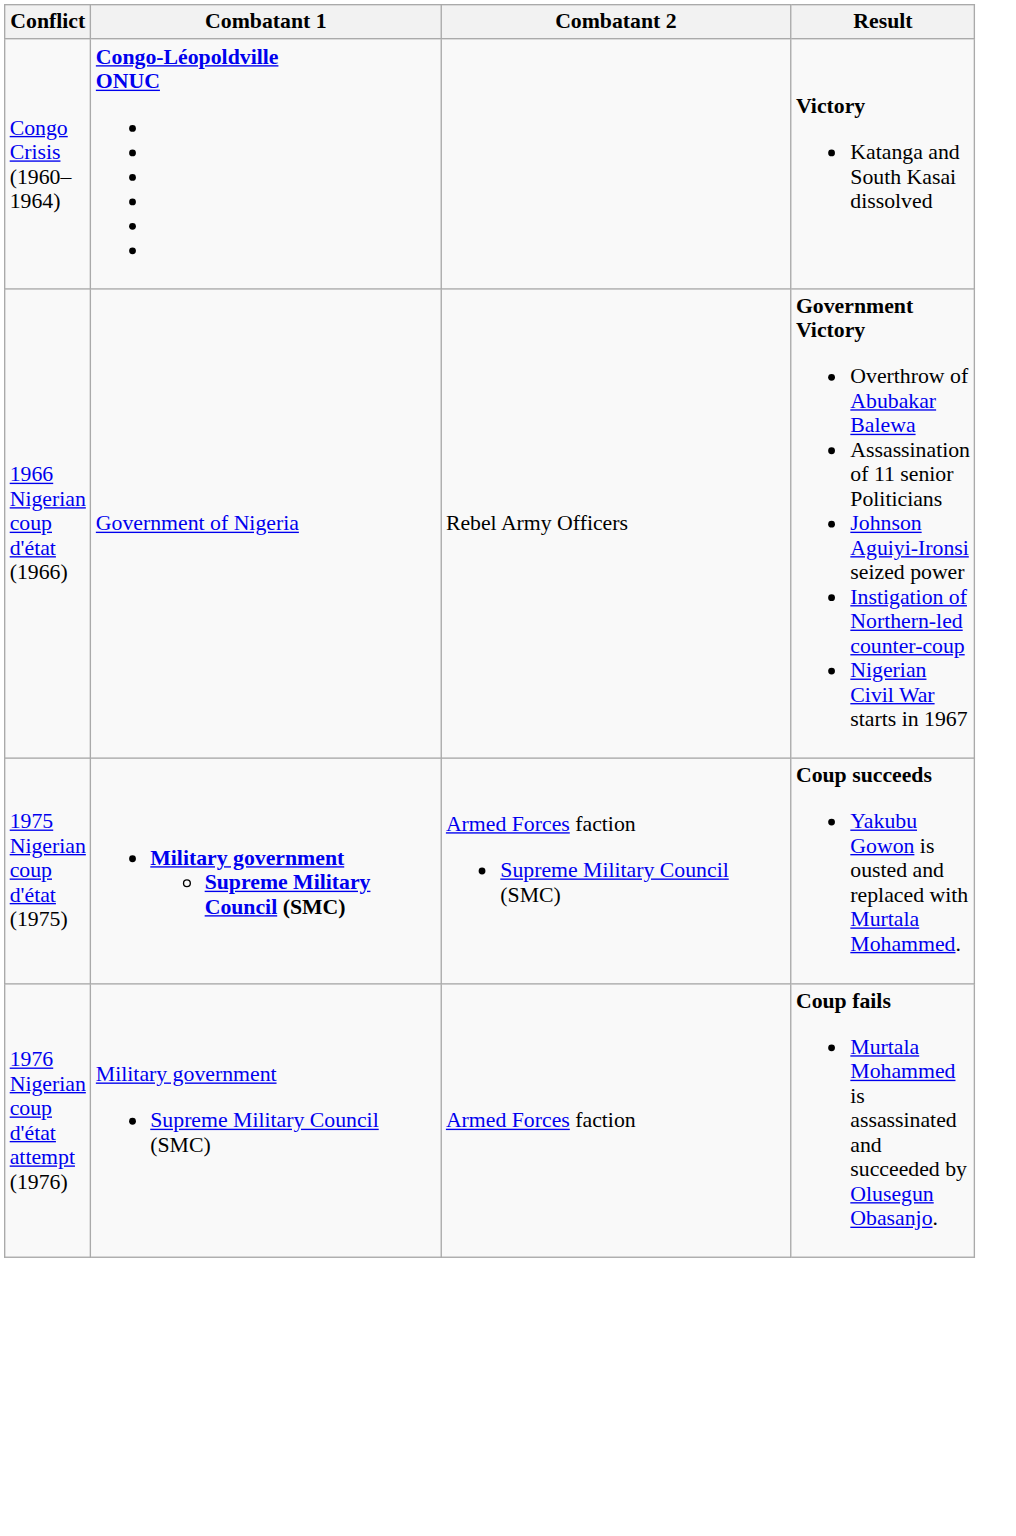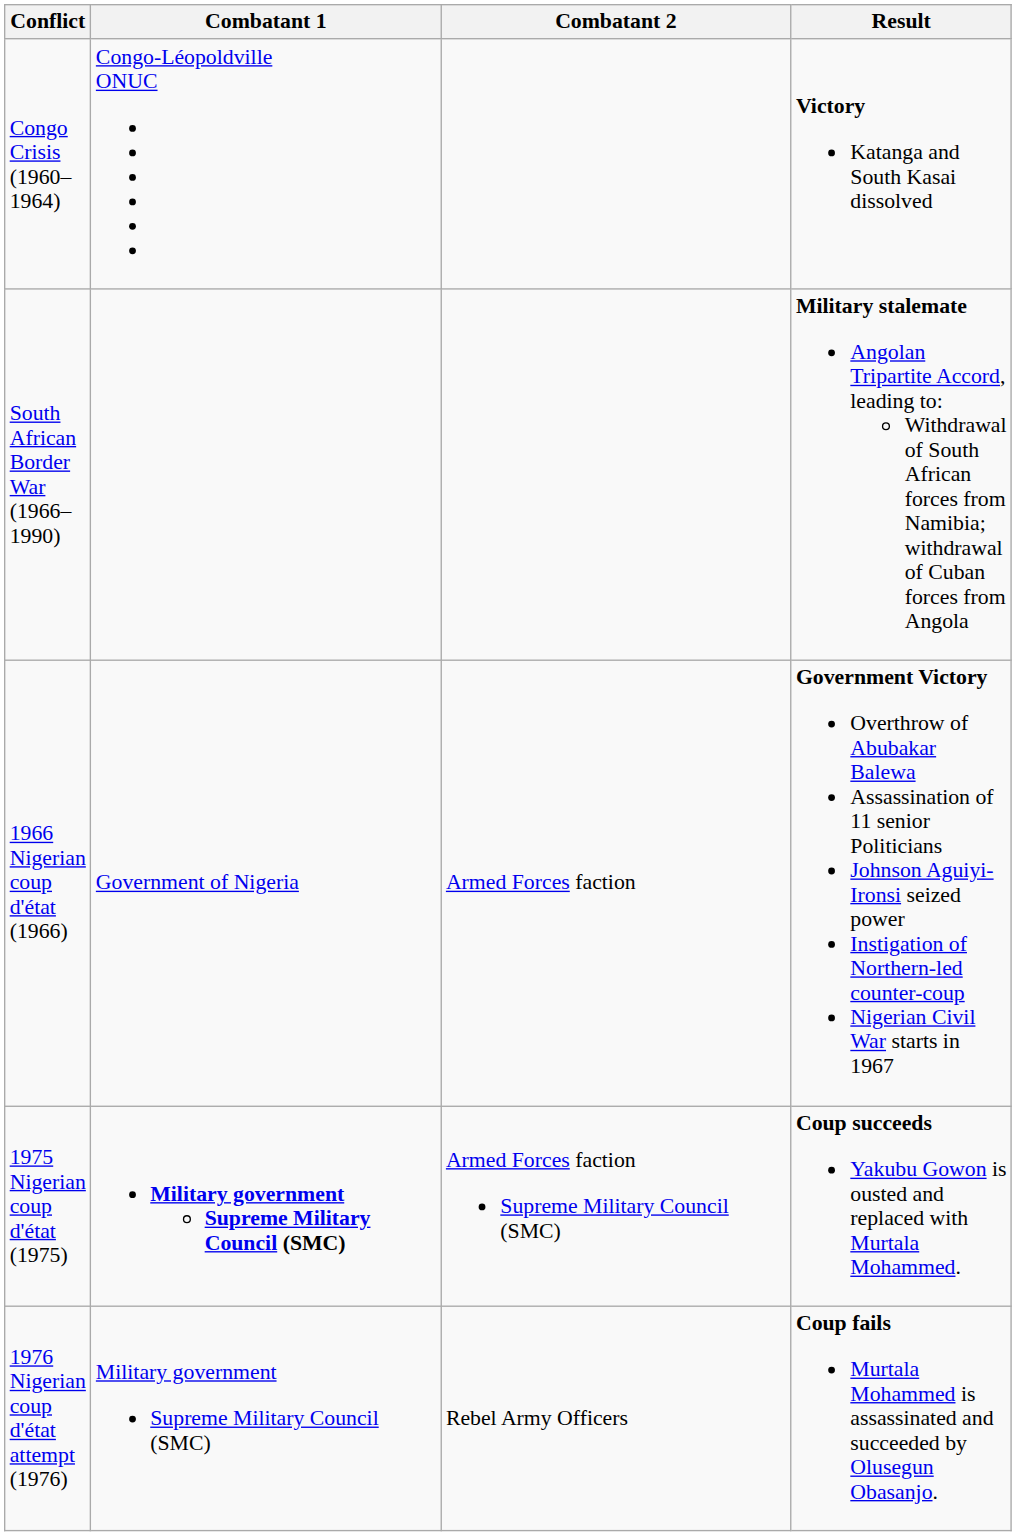 <table class="wikitable sortable" style="text-align:left">
 <tr>
 <th width="50px"><strong>Conflict</strong></th>
 <th width="250px"><strong>Combatant 1</strong></th>
 <th width="250px"><strong>Combatant 2</strong></th>
 <th width="75px"><strong>Result</strong></th>
 </tr>
 <tr>
 <td><a href='#'>Congo Crisis</a><br>(1960–1964)</td>
-<td><strong> <a href='#'>Congo-Léopoldville</a><br> <a href='#'>ONUC</a><br><ul><li></li><li></li><li></li><li></li><li></li><li></li></ul></strong></td>
+<td> <a href='#'>Congo-Léopoldville</a><br> <a href='#'>ONUC</a><br><ul><li></li><li></li><li></li><li></li><li></li><li></li></ul></td>
 <td><br><br></td>
 <td><strong>Victory</strong><br><ul><li>Katanga and South Kasai dissolved</li></ul></td>
 </tr>
 <tr>
+<td><a href='#'>South African Border War</a><br>(1966–1990)</td>
+<td></td>
+<td></td>
+<td><strong>Military stalemate</strong><br><ul><li><a href='#'>Angolan Tripartite Accord</a>, leading to:<ul><li>Withdrawal of South African forces from Namibia; withdrawal of Cuban forces from Angola</li></ul></li></ul></td>
+</tr>
+<tr>
 <td><a href='#'>1966 Nigerian coup d'état</a><br>(1966)</td>
 <td> <a href='#'>Government of Nigeria</a></td>
-<td> Rebel Army Officers</td>
+<td> <a href='#'>Armed Forces</a> faction</td>
 <td><strong>Government Victory</strong><br><ul><li>Overthrow of <a href='#'>Abubakar Balewa</a></li><li>Assassination of 11 senior Politicians</li><li><a href='#'>Johnson Aguiyi-Ironsi</a> seized power</li><li><a href='#'>Instigation of Northern-led counter-coup</a></li><li><a href='#'>Nigerian Civil War</a> starts in 1967</li></ul></td>
 </tr>
 <tr>
 <td><a href='#'>1975 Nigerian coup d'état</a><br>(1975)</td>
 <td><strong><br><ul><li> <a href='#'>Military government</a><ul><li><a href='#'>Supreme Military Council</a> (SMC)</li></ul></li></ul></strong></td>
 <td> <a href='#'>Armed Forces</a> faction<br><ul><li><a href='#'>Supreme Military Council</a> (SMC)</li></ul></td>
 <td><strong>Coup succeeds</strong><br><ul><li><a href='#'>Yakubu Gowon</a> is ousted and replaced with <a href='#'>Murtala Mohammed</a>.</li></ul></td>
 </tr>
 <tr>
 <td><a href='#'>1976 Nigerian coup d'état attempt</a><br>(1976)</td>
 <td> <a href='#'>Military government</a><br><ul><li><a href='#'>Supreme Military Council</a> (SMC)</li></ul></td>
-<td> <a href='#'>Armed Forces</a> faction</td>
+<td> Rebel Army Officers</td>
 <td><strong>Coup fails</strong><br><ul><li><a href='#'>Murtala Mohammed</a> is assassinated and succeeded by <a href='#'>Olusegun Obasanjo</a>.</li></ul></td>
 </tr>
 </table>
